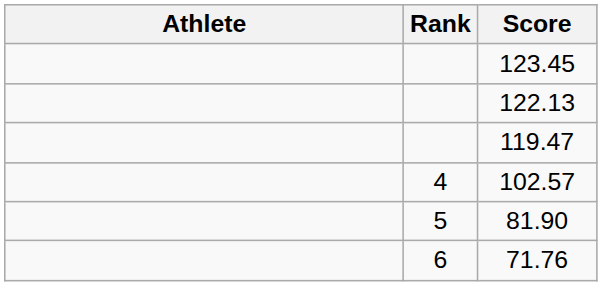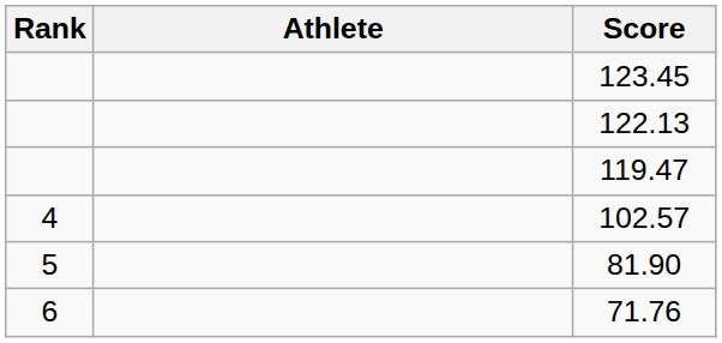 <table class=wikitable style="text-align:center">
 <tr>
+<th width=40>Rank</th>
 <th width=250>Athlete</th>
-<th width=40>Rank</th>
 <th width=70>Score</th>
 </tr>
 <tr>
+<td></td>
 <td align=left></td>
-<td></td>
 <td>123.45</td>
 </tr>
 <tr>
+<td></td>
 <td align=left></td>
-<td></td>
 <td>122.13</td>
 </tr>
 <tr>
+<td></td>
 <td align=left></td>
-<td></td>
 <td>119.47</td>
 </tr>
 <tr>
+<td>4</td>
 <td align=left></td>
-<td>4</td>
 <td>102.57</td>
 </tr>
 <tr>
+<td>5</td>
 <td align=left></td>
-<td>5</td>
 <td>81.90</td>
 </tr>
 <tr>
+<td>6</td>
 <td align=left></td>
-<td>6</td>
 <td>71.76</td>
 </tr>
 </table>
